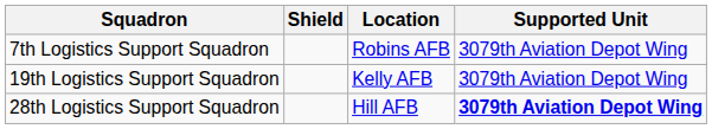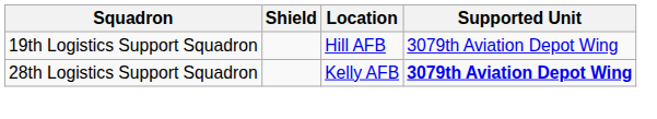 <table class="wikitable">
 <tr>
 <th>Squadron</th>
 <th>Shield</th>
 <th>Location</th>
 <th>Supported Unit</th>
 </tr>
 <tr>
-<td>7th Logistics Support Squadron</td>
-<td></td>
-<td><a href='#'>Robins AFB</a></td>
-<td><a href='#'>3079th Aviation Depot Wing</a></td>
-</tr>
-<tr>
 <td>19th Logistics Support Squadron</td>
 <td></td>
-<td><a href='#'>Kelly AFB</a></td>
+<td><a href='#'>Hill AFB</a></td>
 <td><a href='#'>3079th Aviation Depot Wing</a></td>
 </tr>
 <tr>
 <td>28th Logistics Support Squadron</td>
 <td></td>
-<td><a href='#'>Hill AFB</a></td>
+<td><a href='#'>Kelly AFB</a></td>
 <td><strong><a href='#'>3079th Aviation Depot Wing</a></strong></td>
 </tr>
 </table>
